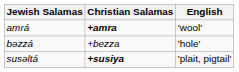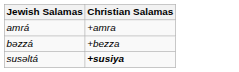 <table class="wikitable">
 <tr>
 <th>Jewish Salamas</th>
 <th>Christian Salamas</th>
-<th>English</th>
 </tr>
 <tr>
 <td><em>amrá</em></td>
-<td><strong><em>+amra</em></strong></td>
-<td>'wool'</td>
+<td><em>+amra</em></td>
 </tr>
 <tr>
 <td><em>bəzzá</em></td>
 <td><em>+bezza</em></td>
-<td>'hole'</td>
 </tr>
 <tr>
 <td><em>susəltá</em></td>
 <td><strong><em>+susiya</em></strong></td>
-<td>'plait, pigtail'</td>
 </tr>
 </table>
